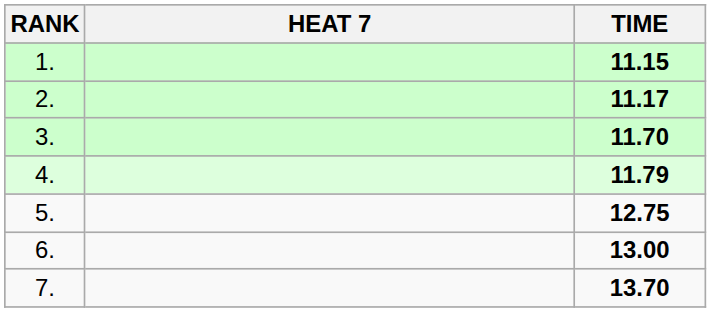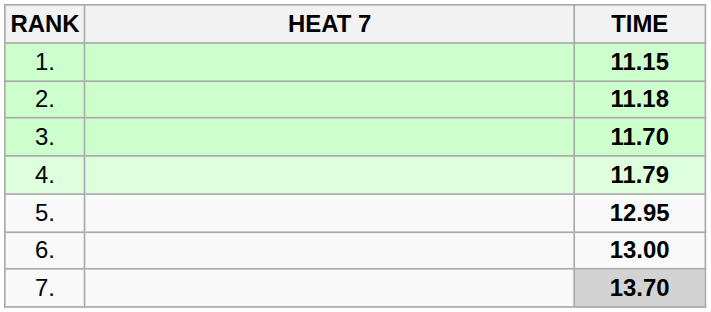 <table class="wikitable" style="border-collapse: collapse; font-size: 90%;">
 <tr>
 <th>RANK</th>
 <th style="width: 20em">HEAT 7</th>
 <th style="width: 5em">TIME</th>
 </tr>
 <tr style="background:#ccffcc;">
 <td align="center">1.</td>
 <td></td>
 <td align="center"><strong>11.15</strong></td>
 </tr>
 <tr style="background:#ccffcc;">
 <td align="center">2.</td>
 <td></td>
-<td align="center"><strong>11.17</strong></td>
+<td align="center"><strong>11.18</strong></td>
 </tr>
 <tr style="background:#ccffcc;">
 <td align="center">3.</td>
 <td></td>
 <td align="center"><strong>11.70</strong></td>
 </tr>
 <tr style="background:#ddffdd;">
 <td align="center">4.</td>
 <td></td>
 <td align="center"><strong>11.79</strong></td>
 </tr>
 <tr>
 <td align="center">5.</td>
 <td></td>
-<td align="center"><strong>12.75</strong></td>
+<td align="center"><strong>12.95</strong></td>
 </tr>
 <tr>
 <td align="center">6.</td>
 <td></td>
 <td align="center"><strong>13.00</strong></td>
 </tr>
 <tr>
 <td align="center">7.</td>
 <td></td>
-<td align="center"><strong>13.70</strong></td>
+<td align="center" style="background: lightgrey;"><strong>13.70</strong></td>
 </tr>
 </table>
